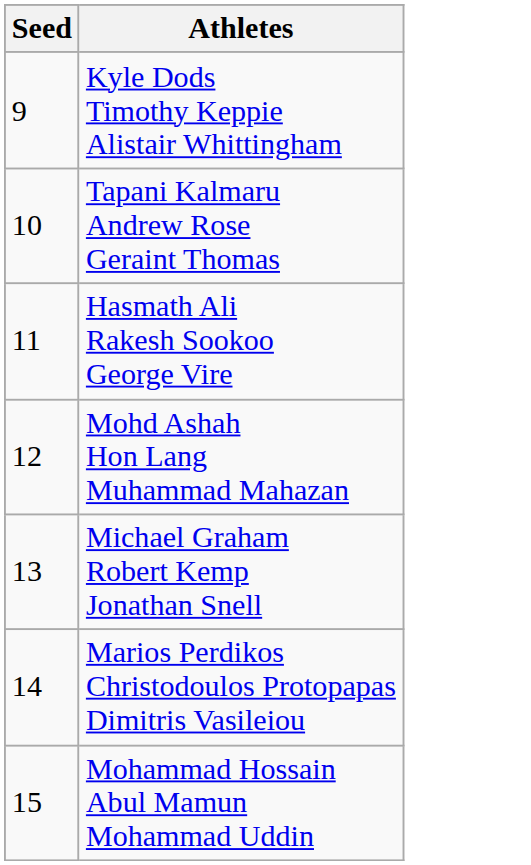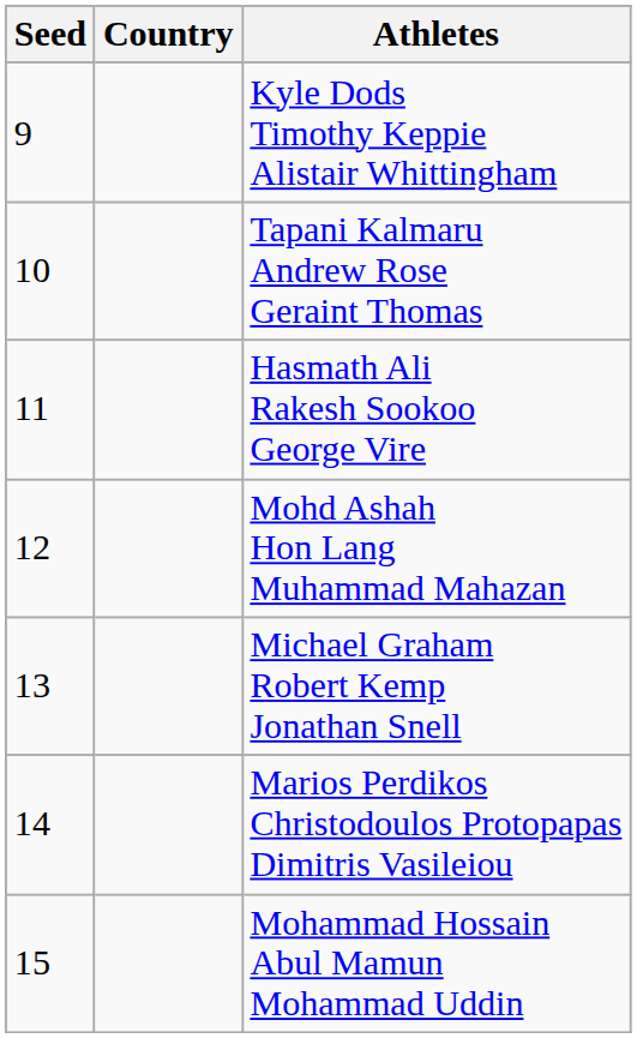 <table class = "wikitable sortable">
 <tr>
 <th>Seed</th>
+<th>Country</th>
 <th>Athletes</th>
 </tr>
 <tr>
 <td>9</td>
+<td></td>
 <td><a href='#'>Kyle Dods</a><br><a href='#'>Timothy Keppie</a><br><a href='#'>Alistair Whittingham</a></td>
 </tr>
 <tr>
 <td>10</td>
+<td></td>
 <td><a href='#'>Tapani Kalmaru</a><br><a href='#'>Andrew Rose</a><br><a href='#'>Geraint Thomas</a></td>
 </tr>
 <tr>
 <td>11</td>
+<td></td>
 <td><a href='#'>Hasmath Ali</a><br><a href='#'>Rakesh Sookoo</a><br><a href='#'>George Vire</a></td>
 </tr>
 <tr>
 <td>12</td>
+<td></td>
 <td><a href='#'>Mohd Ashah</a><br><a href='#'>Hon Lang</a><br><a href='#'>Muhammad Mahazan</a></td>
 </tr>
 <tr>
 <td>13</td>
+<td></td>
 <td><a href='#'>Michael Graham</a><br><a href='#'>Robert Kemp</a><br><a href='#'>Jonathan Snell</a></td>
 </tr>
 <tr>
 <td>14</td>
+<td></td>
 <td><a href='#'>Marios Perdikos</a><br><a href='#'>Christodoulos Protopapas</a><br><a href='#'>Dimitris Vasileiou</a></td>
 </tr>
 <tr>
 <td>15</td>
+<td></td>
 <td><a href='#'>Mohammad Hossain</a><br><a href='#'>Abul Mamun</a><br><a href='#'>Mohammad Uddin</a></td>
 </tr>
 </table>
